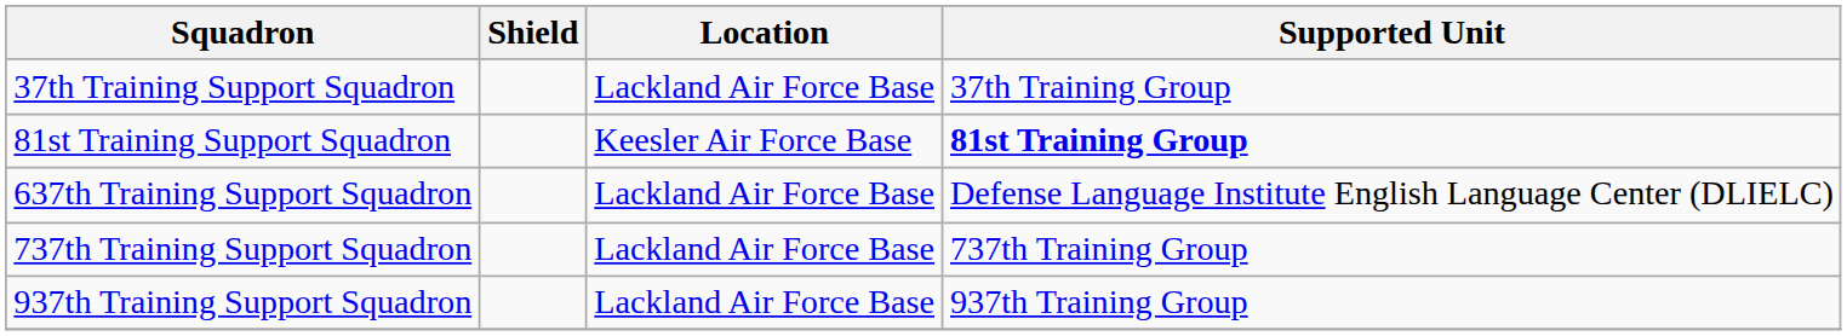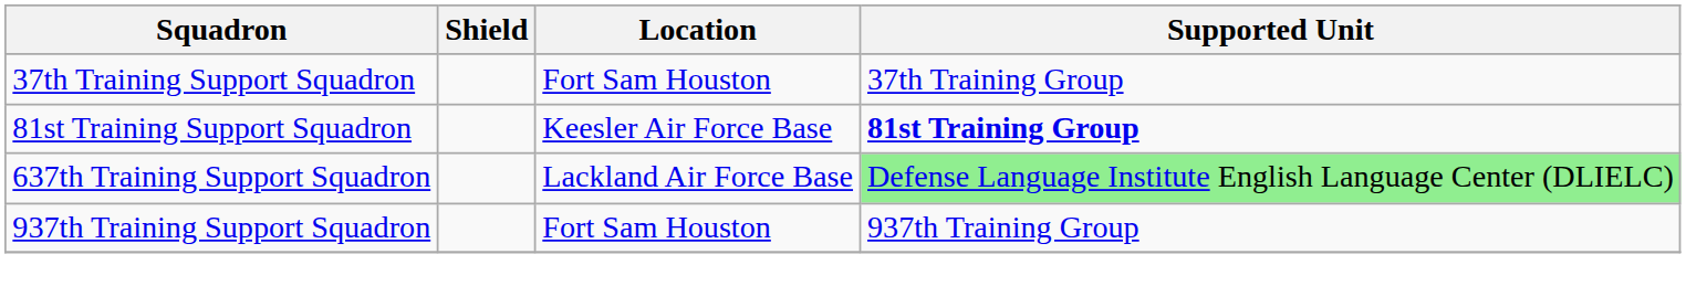 <table class="wikitable">
 <tr>
 <th>Squadron</th>
 <th>Shield</th>
 <th>Location</th>
 <th>Supported Unit</th>
 </tr>
 <tr>
 <td><a href='#'>37th Training Support Squadron</a></td>
 <td></td>
-<td><a href='#'>Lackland Air Force Base</a></td>
+<td><a href='#'>Fort Sam Houston</a></td>
 <td><a href='#'>37th Training Group</a></td>
 </tr>
 <tr>
 <td><a href='#'>81st Training Support Squadron</a></td>
 <td></td>
 <td><a href='#'>Keesler Air Force Base</a></td>
 <td><strong><a href='#'>81st Training Group</a></strong></td>
 </tr>
 <tr>
 <td><a href='#'>637th Training Support Squadron</a></td>
 <td></td>
 <td><a href='#'>Lackland Air Force Base</a></td>
-<td><a href='#'>Defense Language Institute</a> English Language Center (DLIELC)</td>
-</tr>
-<tr>
-<td><a href='#'>737th Training Support Squadron</a></td>
-<td></td>
-<td><a href='#'>Lackland Air Force Base</a></td>
-<td><a href='#'>737th Training Group</a></td>
+<td style="background: lightgreen;"><a href='#'>Defense Language Institute</a> English Language Center (DLIELC)</td>
 </tr>
 <tr>
 <td><a href='#'>937th Training Support Squadron</a></td>
 <td></td>
-<td><a href='#'>Lackland Air Force Base</a></td>
+<td><a href='#'>Fort Sam Houston</a></td>
 <td><a href='#'>937th Training Group</a></td>
 </tr>
 <tr>
 </tr>
 </table>
